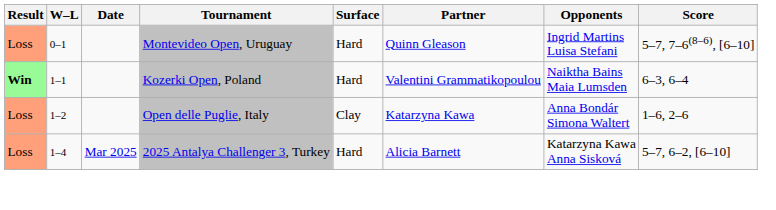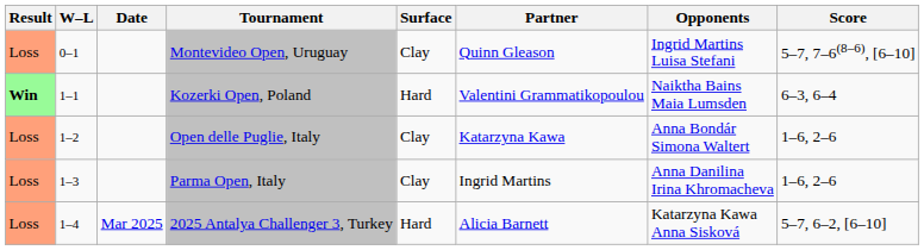 <table class="sortable wikitable">
 <tr>
 <th>Result</th>
 <th class="unsortable">W–L</th>
 <th>Date</th>
 <th>Tournament</th>
 <th>Surface</th>
 <th>Partner</th>
 <th>Opponents</th>
 <th class="unsortable">Score</th>
 </tr>
 <tr>
 <td style="background:#ffa07a;">Loss</td>
 <td><small>0–1</small></td>
 <td><a href='#'></a></td>
 <td bgcolor=silver><a href='#'>Montevideo Open</a>, Uruguay</td>
-<td>Hard</td>
+<td>Clay</td>
 <td> <a href='#'>Quinn Gleason</a></td>
 <td> <a href='#'>Ingrid Martins</a> <br>  <a href='#'>Luisa Stefani</a></td>
 <td>5–7, 7–6<sup>(8–6)</sup>, [6–10]</td>
 </tr>
 <tr>
 <td style="background:#98fb98;"><strong>Win</strong></td>
 <td><small>1–1</small></td>
 <td><a href='#'></a></td>
 <td bgcolor=silver><a href='#'>Kozerki Open</a>, Poland</td>
 <td>Hard</td>
 <td> <a href='#'>Valentini Grammatikopoulou</a></td>
 <td> <a href='#'>Naiktha Bains</a> <br>  <a href='#'>Maia Lumsden</a></td>
 <td>6–3, 6–4</td>
 </tr>
 <tr>
 <td style="background:#ffa07a;">Loss</td>
 <td><small>1–2</small></td>
 <td><a href='#'></a></td>
 <td bgcolor=silver><a href='#'>Open delle Puglie</a>, Italy</td>
 <td>Clay</td>
 <td> <a href='#'>Katarzyna Kawa</a></td>
 <td> <a href='#'>Anna Bondár</a> <br>  <a href='#'>Simona Waltert</a></td>
 <td>1–6, 2–6</td>
 </tr>
 <tr>
+<td style="background:#ffa07a;">Loss</td>
+<td><small>1–3</small></td>
+<td><a href='#'></a></td>
+<td bgcolor=silver><a href='#'>Parma Open</a>, Italy</td>
+<td>Clay</td>
+<td> Ingrid Martins</td>
+<td> <a href='#'>Anna Danilina</a> <br>  <a href='#'>Irina Khromacheva</a></td>
+<td>1–6, 2–6</td>
+</tr>
+<tr>
 <td bgcolor=ffa07a>Loss</td>
 <td><small>1–4</small></td>
 <td><a href='#'>Mar 2025</a></td>
 <td bgcolor=silver><a href='#'>2025 Antalya Challenger 3</a>, Turkey</td>
 <td>Hard</td>
 <td> <a href='#'>Alicia Barnett</a></td>
 <td> Katarzyna Kawa <br>  <a href='#'>Anna Sisková</a></td>
 <td>5–7, 6–2, [6–10]</td>
 </tr>
 </table>
